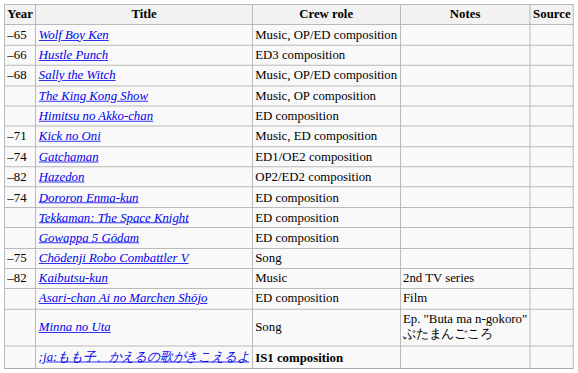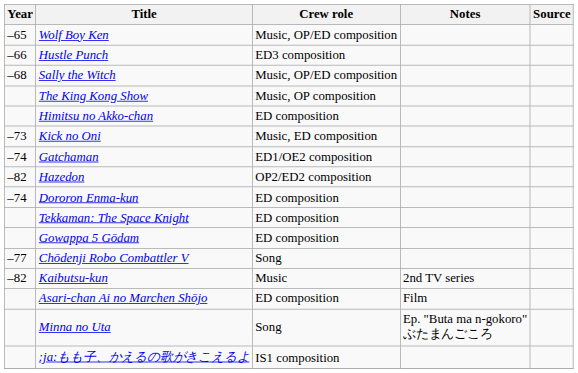 <table class="wikitable sortable plainrowheaders">
 <tr>
 <th>Year</th>
 <th>Title</th>
 <th>Crew role</th>
 <th class="unsortable">Notes</th>
 <th class="unsortable">Source</th>
 </tr>
 <tr>
 <td>–65</td>
 <td><em><a href='#'>Wolf Boy Ken</a></em></td>
 <td>Music, OP/ED composition</td>
 <td></td>
 <td></td>
 </tr>
 <tr>
 <td>–66</td>
 <td><em><a href='#'>Hustle Punch</a></em></td>
 <td>ED3 composition</td>
 <td></td>
 <td></td>
 </tr>
 <tr>
 <td>–68</td>
 <td><em><a href='#'>Sally the Witch</a></em></td>
 <td>Music, OP/ED composition</td>
 <td></td>
 <td></td>
 </tr>
 <tr>
 <td></td>
 <td><em><a href='#'>The King Kong Show</a></em></td>
 <td>Music, OP composition</td>
 <td></td>
 <td></td>
 </tr>
 <tr>
 <td></td>
 <td><em><a href='#'>Himitsu no Akko-chan</a></em></td>
 <td>ED composition</td>
 <td></td>
 <td></td>
 </tr>
 <tr>
-<td>–71</td>
+<td>–73</td>
 <td><em><a href='#'>Kick no Oni</a></em></td>
 <td>Music, ED composition</td>
 <td></td>
 <td></td>
 </tr>
 <tr>
 <td>–74</td>
 <td><em><a href='#'>Gatchaman</a></em></td>
 <td>ED1/OE2 composition</td>
 <td></td>
 <td></td>
 </tr>
 <tr>
 <td>–82</td>
 <td><em><a href='#'>Hazedon</a></em></td>
 <td>OP2/ED2 composition</td>
 <td></td>
 <td></td>
 </tr>
 <tr>
 <td>–74</td>
 <td><em> <a href='#'>Dororon Enma-kun</a></em></td>
 <td>ED composition</td>
 <td></td>
 <td></td>
 </tr>
 <tr>
 <td></td>
 <td><em><a href='#'>Tekkaman: The Space Knight</a></em></td>
 <td>ED composition</td>
 <td></td>
 <td></td>
 </tr>
 <tr>
 <td></td>
 <td><em><a href='#'>Gowappa 5 Gōdam</a></em></td>
 <td>ED composition</td>
 <td></td>
 <td></td>
 </tr>
 <tr>
-<td>–75</td>
+<td>–77</td>
 <td><em><a href='#'>Chōdenji Robo Combattler V</a></em></td>
 <td>Song</td>
 <td></td>
 <td></td>
 </tr>
 <tr>
 <td>–82</td>
 <td><em><a href='#'>Kaibutsu-kun</a></em></td>
 <td>Music</td>
 <td>2nd TV series</td>
 <td></td>
 </tr>
 <tr>
 <td></td>
 <td><em><a href='#'>Asari-chan Ai no Marchen Shōjo</a></em></td>
 <td>ED composition</td>
 <td>Film</td>
 <td></td>
 </tr>
 <tr>
 <td></td>
 <td><em><a href='#'>Minna no Uta</a></em></td>
 <td>Song</td>
 <td>Ep. "Buta ma n-gokoro"<br> ぶたまんごころ</td>
 <td></td>
 </tr>
 <tr>
 <td></td>
 <td><em><a href='#'>:ja:もも子、かえるの歌がきこえるよ</a></em></td>
-<td><strong>IS1 composition</strong></td>
+<td>IS1 composition</td>
 <td></td>
 <td></td>
 </tr>
 <tr>
 </tr>
 </table>
